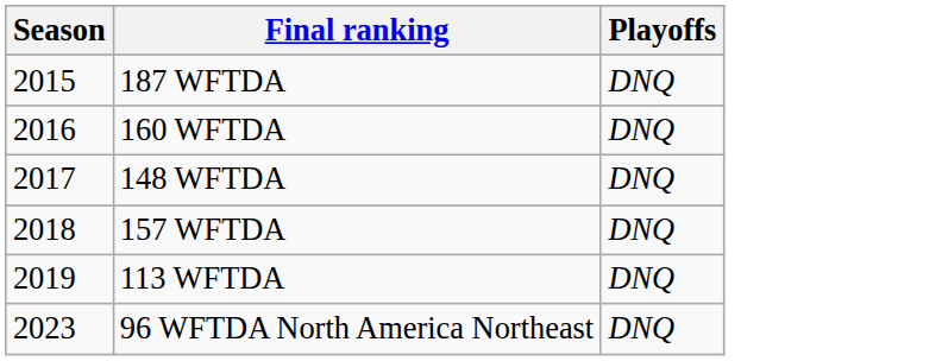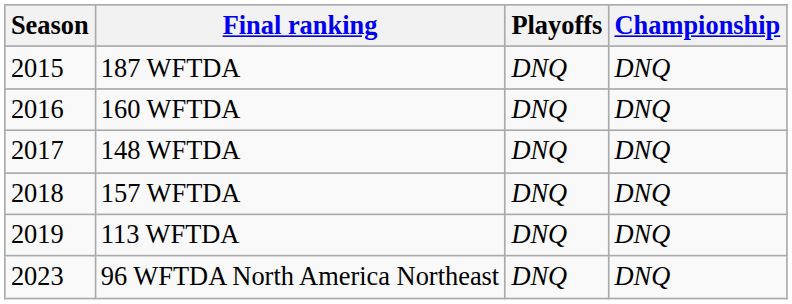 <table class="wikitable sortable">
 <tr>
 <th>Season</th>
 <th><a href='#'>Final ranking</a></th>
 <th>Playoffs</th>
+<th><a href='#'>Championship</a></th>
 </tr>
 <tr>
 <td>2015</td>
 <td>187 WFTDA</td>
+<td><em>DNQ</em></td>
 <td><em>DNQ</em></td>
 </tr>
 <tr>
 <td>2016</td>
 <td>160 WFTDA</td>
 <td><em>DNQ</em></td>
+<td><em>DNQ</em></td>
 </tr>
 <tr>
 <td>2017</td>
 <td>148 WFTDA</td>
+<td><em>DNQ</em></td>
 <td><em>DNQ</em></td>
 </tr>
 <tr>
 <td>2018</td>
 <td>157 WFTDA</td>
 <td><em>DNQ</em></td>
+<td><em>DNQ</em></td>
 </tr>
 <tr>
 <td>2019</td>
 <td>113 WFTDA</td>
+<td><em>DNQ</em></td>
 <td><em>DNQ</em></td>
 </tr>
 <tr>
 <td>2023</td>
 <td>96 WFTDA North America Northeast</td>
 <td><em>DNQ</em></td>
+<td><em>DNQ</em></td>
 </tr>
 </table>
